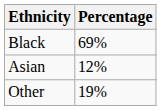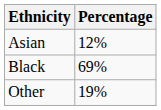 <table class="wikitable">
 <tr>
 <th>Ethnicity</th>
 <th>Percentage</th>
 </tr>
 <tr>
+<td>Asian</td>
+<td>12%</td>
+</tr>
+<tr>
 <td>Black</td>
 <td>69%</td>
-</tr>
-<tr>
-<td>Asian</td>
-<td>12%</td>
 </tr>
 <tr>
 <td>Other</td>
 <td>19%</td>
 </tr>
 </table>
